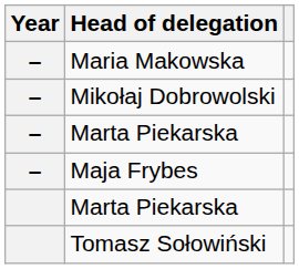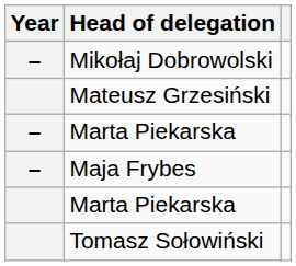 <table class="wikitable plainrowheaders">
 <tr>
 <th>Year</th>
 <th>Head of delegation</th>
 <th></th>
 </tr>
 <tr>
 <th scope="row">–</th>
-<td>Maria Makowska</td>
+<td>Mikołaj Dobrowolski</td>
 <td></td>
 </tr>
 <tr>
-<th scope="row">–</th>
-<td>Mikołaj Dobrowolski</td>
+<th scope="row"></th>
+<td>Mateusz Grzesiński</td>
 <td></td>
 </tr>
 <tr>
 <th scope="row">–</th>
 <td>Marta Piekarska</td>
 <td></td>
 </tr>
 <tr>
 <th scope="row">–</th>
 <td>Maja Frybes</td>
 <td></td>
 </tr>
 <tr>
 <th scope="row"></th>
 <td>Marta Piekarska</td>
 <td></td>
 </tr>
 <tr>
 <th scope="row"></th>
 <td>Tomasz Sołowiński</td>
 <td></td>
 </tr>
 </table>
